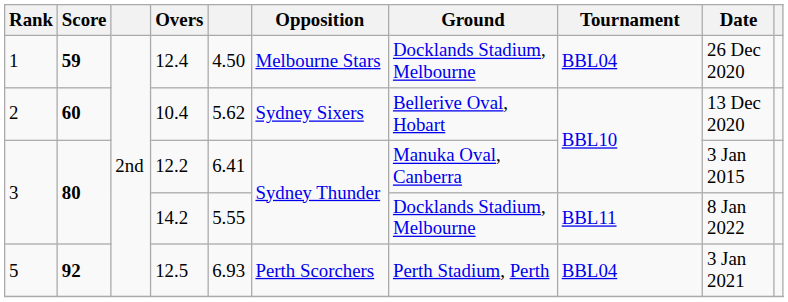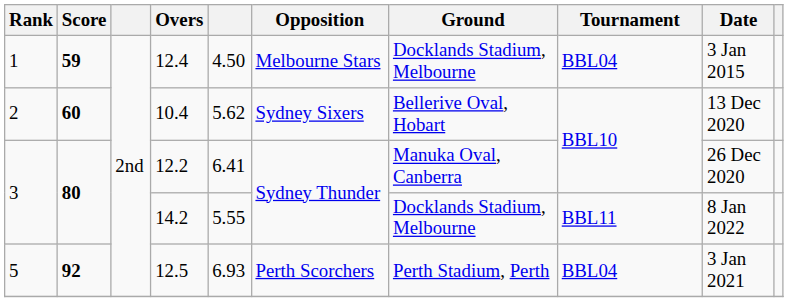 <table class="wikitable sortable" style="text-align:left; font-size:92%; ">
 <tr>
 <th style="width:30px;">Rank</th>
 <th style="width:30px;">Score</th>
 <th style="width:30px;"></th>
 <th style="width:30px;">Overs</th>
 <th style="width:30px;"></th>
 <th style="width:180px;">Opposition</th>
 <th style="width:280px;">Ground</th>
 <th style="width:180px;">Tournament</th>
 <th style="width:100px;">Date</th>
 <th></th>
 </tr>
 <tr>
 <td>1</td>
 <td><strong>59</strong></td>
 <td rowspan="5">2nd</td>
 <td>12.4</td>
 <td>4.50</td>
 <td><a href='#'>Melbourne Stars</a></td>
 <td><a href='#'>Docklands Stadium</a>, <a href='#'>Melbourne</a></td>
 <td><a href='#'>BBL04</a></td>
-<td>26 Dec 2020</td>
+<td>3 Jan 2015</td>
 <td></td>
 </tr>
 <tr>
 <td>2</td>
 <td><strong>60</strong></td>
 <td>10.4</td>
 <td>5.62</td>
 <td><a href='#'>Sydney Sixers</a></td>
 <td><a href='#'>Bellerive Oval</a>, <a href='#'>Hobart</a></td>
 <td rowspan="2"><a href='#'>BBL10</a></td>
 <td>13 Dec 2020</td>
 <td></td>
 </tr>
 <tr>
 <td rowspan="2">3</td>
 <td rowspan="2"><strong>80</strong></td>
 <td>12.2</td>
 <td>6.41</td>
 <td rowspan="2"><a href='#'>Sydney Thunder</a></td>
 <td><a href='#'>Manuka Oval</a>, <a href='#'>Canberra</a></td>
-<td>3 Jan 2015</td>
+<td>26 Dec 2020</td>
 <td></td>
 </tr>
 <tr>
 <td>14.2</td>
 <td>5.55</td>
 <td><a href='#'>Docklands Stadium</a>, <a href='#'>Melbourne</a></td>
 <td><a href='#'>BBL11</a></td>
 <td>8 Jan 2022</td>
 <td></td>
 </tr>
 <tr>
 <td>5</td>
 <td><strong>92</strong></td>
 <td>12.5</td>
 <td>6.93</td>
 <td><a href='#'>Perth Scorchers</a></td>
 <td><a href='#'>Perth Stadium</a>, <a href='#'>Perth</a></td>
 <td><a href='#'>BBL04</a></td>
 <td>3 Jan 2021</td>
 <td></td>
 </tr>
 <tr>
 </tr>
 </table>
